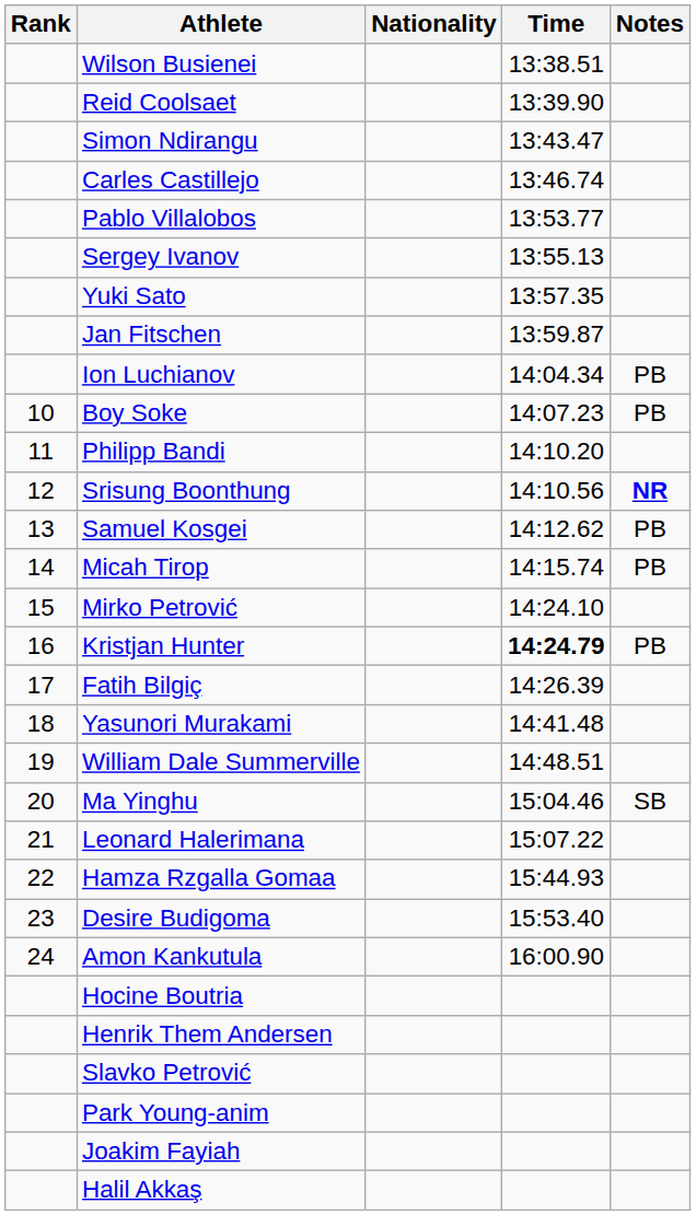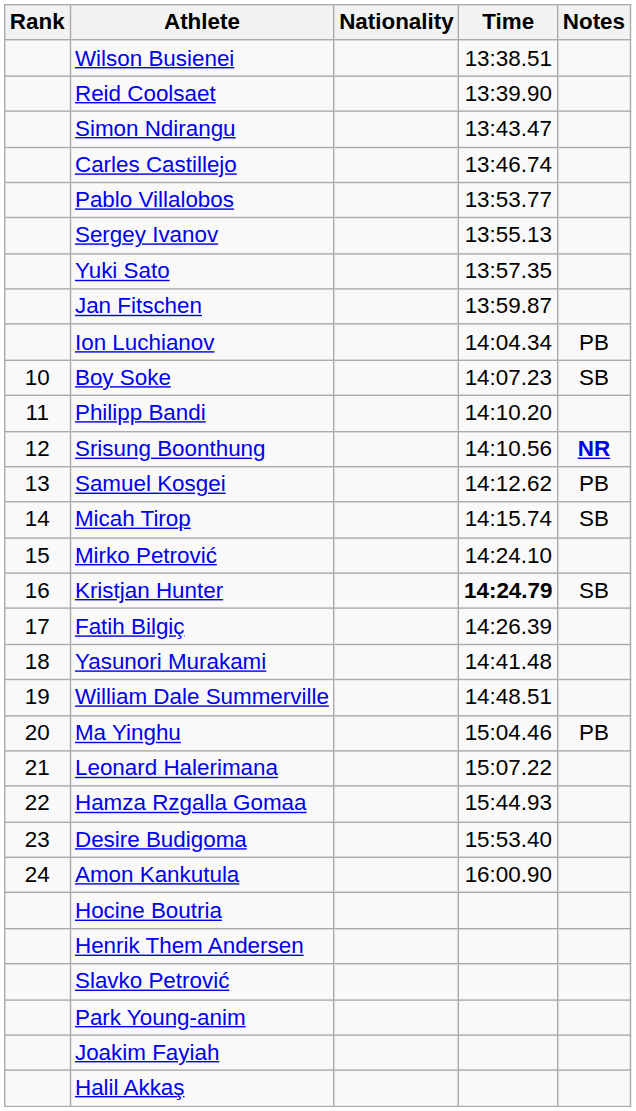 <table class="wikitable sortable" style="text-align:center">
 <tr>
 <th>Rank</th>
 <th>Athlete</th>
 <th>Nationality</th>
 <th>Time</th>
 <th>Notes</th>
 </tr>
 <tr>
 <td></td>
 <td align="left"><a href='#'>Wilson Busienei</a></td>
 <td align=left></td>
 <td>13:38.51</td>
 <td></td>
 </tr>
 <tr>
 <td></td>
 <td align="left"><a href='#'>Reid Coolsaet</a></td>
 <td align=left></td>
 <td>13:39.90</td>
 <td></td>
 </tr>
 <tr>
 <td></td>
 <td align="left"><a href='#'>Simon Ndirangu</a></td>
 <td align=left></td>
 <td>13:43.47</td>
 <td></td>
 </tr>
 <tr>
 <td></td>
 <td align="left"><a href='#'>Carles Castillejo</a></td>
 <td align=left></td>
 <td>13:46.74</td>
 <td></td>
 </tr>
 <tr>
 <td></td>
 <td align="left"><a href='#'>Pablo Villalobos</a></td>
 <td align=left></td>
 <td>13:53.77</td>
 <td></td>
 </tr>
 <tr>
 <td></td>
 <td align="left"><a href='#'>Sergey Ivanov</a></td>
 <td align=left></td>
 <td>13:55.13</td>
 <td></td>
 </tr>
 <tr>
 <td></td>
 <td align="left"><a href='#'>Yuki Sato</a></td>
 <td align=left></td>
 <td>13:57.35</td>
 <td></td>
 </tr>
 <tr>
 <td></td>
 <td align="left"><a href='#'>Jan Fitschen</a></td>
 <td align=left></td>
 <td>13:59.87</td>
 <td></td>
 </tr>
 <tr>
 <td></td>
 <td align="left"><a href='#'>Ion Luchianov</a></td>
 <td align=left></td>
 <td>14:04.34</td>
 <td>PB</td>
 </tr>
 <tr>
 <td>10</td>
 <td align="left"><a href='#'>Boy Soke</a></td>
 <td align=left></td>
 <td>14:07.23</td>
-<td>PB</td>
+<td>SB</td>
 </tr>
 <tr>
 <td>11</td>
 <td align="left"><a href='#'>Philipp Bandi</a></td>
 <td align=left></td>
 <td>14:10.20</td>
 <td></td>
 </tr>
 <tr>
 <td>12</td>
 <td align="left"><a href='#'>Srisung Boonthung</a></td>
 <td align=left></td>
 <td>14:10.56</td>
 <td><strong><a href='#'>NR</a></strong></td>
 </tr>
 <tr>
 <td>13</td>
 <td align="left"><a href='#'>Samuel Kosgei</a></td>
 <td align=left></td>
 <td>14:12.62</td>
 <td>PB</td>
 </tr>
 <tr>
 <td>14</td>
 <td align="left"><a href='#'>Micah Tirop</a></td>
 <td align=left></td>
 <td>14:15.74</td>
-<td>PB</td>
+<td>SB</td>
 </tr>
 <tr>
 <td>15</td>
 <td align="left"><a href='#'>Mirko Petrović</a></td>
 <td align=left></td>
 <td>14:24.10</td>
 <td></td>
 </tr>
 <tr>
 <td>16</td>
 <td align="left"><a href='#'>Kristjan Hunter</a></td>
 <td align=left></td>
 <td><strong>14:24.79</strong></td>
-<td>PB</td>
+<td>SB</td>
 </tr>
 <tr>
 <td>17</td>
 <td align="left"><a href='#'>Fatih Bilgiç</a></td>
 <td align=left></td>
 <td>14:26.39</td>
 <td></td>
 </tr>
 <tr>
 <td>18</td>
 <td align="left"><a href='#'>Yasunori Murakami</a></td>
 <td align=left></td>
 <td>14:41.48</td>
 <td></td>
 </tr>
 <tr>
 <td>19</td>
 <td align="left"><a href='#'>William Dale Summerville</a></td>
 <td align=left></td>
 <td>14:48.51</td>
 <td></td>
 </tr>
 <tr>
 <td>20</td>
 <td align="left"><a href='#'>Ma Yinghu</a></td>
 <td align=left></td>
 <td>15:04.46</td>
-<td>SB</td>
+<td>PB</td>
 </tr>
 <tr>
 <td>21</td>
 <td align="left"><a href='#'>Leonard Halerimana</a></td>
 <td align=left></td>
 <td>15:07.22</td>
 <td></td>
 </tr>
 <tr>
 <td>22</td>
 <td align="left"><a href='#'>Hamza Rzgalla Gomaa</a></td>
 <td align=left></td>
 <td>15:44.93</td>
 <td></td>
 </tr>
 <tr>
 <td>23</td>
 <td align="left"><a href='#'>Desire Budigoma</a></td>
 <td align=left></td>
 <td>15:53.40</td>
 <td></td>
 </tr>
 <tr>
 <td>24</td>
 <td align="left"><a href='#'>Amon Kankutula</a></td>
 <td align=left></td>
 <td>16:00.90</td>
 <td></td>
 </tr>
 <tr>
 <td></td>
 <td align="left"><a href='#'>Hocine Boutria</a></td>
 <td align=left></td>
 <td></td>
 <td></td>
 </tr>
 <tr>
 <td></td>
 <td align="left"><a href='#'>Henrik Them Andersen</a></td>
 <td align=left></td>
 <td></td>
 <td></td>
 </tr>
 <tr>
 <td></td>
 <td align="left"><a href='#'>Slavko Petrović</a></td>
 <td align=left></td>
 <td></td>
 <td></td>
 </tr>
 <tr>
 <td></td>
 <td align="left"><a href='#'>Park Young-anim</a></td>
 <td align=left></td>
 <td></td>
 <td></td>
 </tr>
 <tr>
 <td></td>
 <td align="left"><a href='#'>Joakim Fayiah</a></td>
 <td align=left></td>
 <td></td>
 <td></td>
 </tr>
 <tr>
 <td></td>
 <td align="left"><a href='#'>Halil Akkaş</a></td>
 <td align=left></td>
 <td></td>
 <td></td>
 </tr>
 </table>
